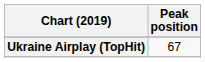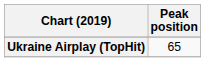 <table class="wikitable sortable plainrowheaders" style="text-align:center">
 <tr>
 <th scope="col">Chart (2019)</th>
 <th scope="col">Peak<br>position</th>
 </tr>
 <tr>
 </tr>
 <tr>
 <th scope="row">Ukraine Airplay (TopHit)</th>
-<td>67</td>
+<td>65</td>
 </tr>
 <tr>
 </tr>
 </table>
